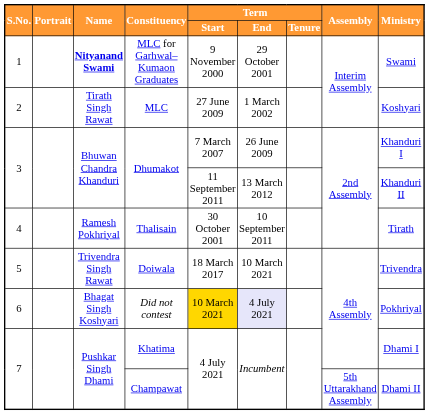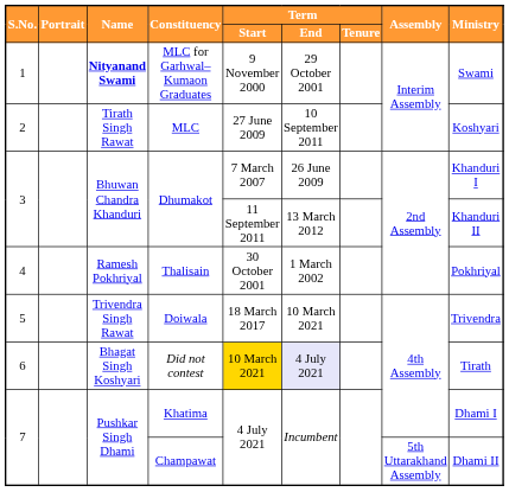 <table class="sortable" style="border-collapse: collapse; border: 2px #000000 solid; font-size: x-big; width="70%" cellspacing="0" cellpadding="2" border="1">
 <tr style="background-color:#FF9933; color:white">
 <th rowspan="2">S.No.</th>
 <th rowspan="2">Portrait</th>
 <th rowspan="2">Name</th>
 <th rowspan="2">Constituency</th>
 <th colspan="3">Term</th>
 <th rowspan="2">Assembly<br></th>
 <th rowspan="2">Ministry</th>
 </tr>
 <tr style="background-color:#FF9933; color:white">
 <th>Start</th>
 <th>End</th>
 <th>Tenure</th>
 </tr>
 <tr style="text-align:center; height:60px;">
 <td>1</td>
 <td></td>
 <td><strong><a href='#'>Nityanand Swami</a></strong></td>
 <td><a href='#'>MLC</a> for <a href='#'>Garhwal–Kumaon Graduates</a></td>
 <td>9 November 2000</td>
 <td>29 October 2001</td>
 <td></td>
 <td rowspan="2"><a href='#'>Interim Assembly</a></td>
 <td><a href='#'>Swami</a></td>
 </tr>
 <tr style="text-align:center; height:60px;">
 <td>2</td>
 <td></td>
 <td><a href='#'>Tirath Singh Rawat</a></td>
 <td><a href='#'>MLC</a></td>
 <td>27 June 2009</td>
-<td>1 March 2002</td>
+<td>10 September 2011</td>
 <td></td>
 <td><a href='#'>Koshyari</a></td>
 </tr>
 <tr style="text-align:center; height:60px;">
 <td rowspan="2">3</td>
 <td rowspan="2"></td>
 <td rowspan="2"><a href='#'>Bhuwan Chandra Khanduri</a></td>
 <td rowspan="2"><a href='#'>Dhumakot</a></td>
 <td>7 March 2007</td>
 <td>26 June 2009</td>
 <td></td>
 <td rowspan="3"><a href='#'>2nd Assembly</a><br></td>
 <td><a href='#'>Khanduri I</a></td>
 </tr>
 <tr style="text-align:center; height:60px;">
 <td>11 September 2011</td>
 <td>13 March 2012</td>
 <td><br></td>
 <td><a href='#'>Khanduri II</a></td>
 </tr>
 <tr style="text-align:center; height:60px;">
 <td>4</td>
 <td></td>
 <td><a href='#'>Ramesh Pokhriyal</a></td>
 <td><a href='#'>Thalisain</a></td>
 <td>30 October 2001</td>
-<td>10 September 2011</td>
+<td>1 March 2002</td>
 <td></td>
-<td><a href='#'>Tirath</a></td>
+<td><a href='#'>Pokhriyal</a></td>
 </tr>
 <tr style="text-align:center; height:60px;">
 <td>5</td>
 <td></td>
 <td><a href='#'>Trivendra Singh Rawat</a></td>
 <td><a href='#'>Doiwala</a></td>
 <td>18 March 2017</td>
 <td>10 March 2021</td>
 <td></td>
 <td rowspan="3"><a href='#'>4th Assembly</a><br></td>
 <td><a href='#'>Trivendra</a></td>
 </tr>
 <tr style="text-align:center; height:60px;">
 <td>6</td>
 <td></td>
 <td><a href='#'>Bhagat Singh Koshyari</a></td>
 <td><em>Did not contest</em></td>
 <td style="background: gold;">10 March 2021</td>
 <td style="background: lavender;">4 July 2021</td>
 <td></td>
-<td><a href='#'>Pokhriyal</a></td>
+<td><a href='#'>Tirath</a></td>
 </tr>
 <tr style="text-align:center; height:60px;">
 <td rowspan="2">7</td>
 <td rowspan="2"></td>
 <td rowspan="2"><a href='#'>Pushkar Singh Dhami</a></td>
 <td><a href='#'>Khatima</a></td>
 <td rowspan="2">4 July 2021</td>
 <td rowspan="2"><em>Incumbent</em></td>
 <td rowspan="2"></td>
 <td><a href='#'>Dhami I</a></td>
 </tr>
 <tr style="text-align:center; height:60px;">
 <td><a href='#'>Champawat</a></td>
 <td><a href='#'>5th Uttarakhand Assembly</a><br></td>
 <td><a href='#'>Dhami II</a></td>
 </tr>
 </table>
